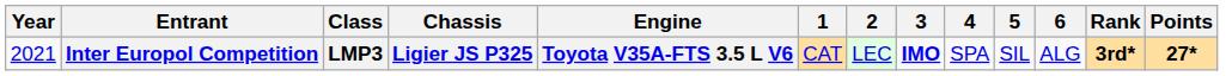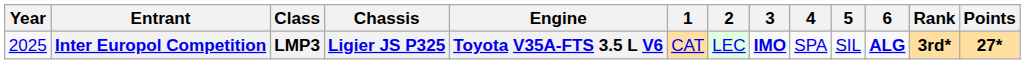 <table class="wikitable" style="text-align:center; font-size:85%">
 <tr>
 <th>Year</th>
 <th>Entrant</th>
 <th>Class</th>
 <th>Chassis</th>
 <th>Engine</th>
 <th>1</th>
 <th>2</th>
 <th>3</th>
 <th>4</th>
 <th>5</th>
 <th>6</th>
 <th>Rank</th>
 <th>Points</th>
 </tr>
 <tr>
-<td><a href='#'>2021</a></td>
+<td><a href='#'>2025</a></td>
 <th nowrap><a href='#'>Inter Europol Competition</a></th>
 <th>LMP3</th>
 <th><a href='#'>Ligier JS P325</a></th>
 <th nowrap><a href='#'>Toyota</a> <a href='#'>V35A-FTS</a> 3.5 L <a href='#'>V6</a></th>
 <td style="background:#FFDF9F;"><a href='#'>CAT</a><br></td>
 <td style="background:#DFFFDF;"><a href='#'>LEC</a><br></td>
 <td style="background:#;"><strong><a href='#'>IMO</a><br></strong></td>
 <td style="background:#;"><a href='#'>SPA</a><br></td>
 <td style="background:#;"><a href='#'>SIL</a><br></td>
-<td style="background:#;"><a href='#'>ALG</a><br></td>
+<td style="background:#;"><strong><a href='#'>ALG</a><br></strong></td>
 <th style="background:#FFDF9F;">3rd*</th>
 <th style="background:#FFDF9F;">27*</th>
 </tr>
 </table>
